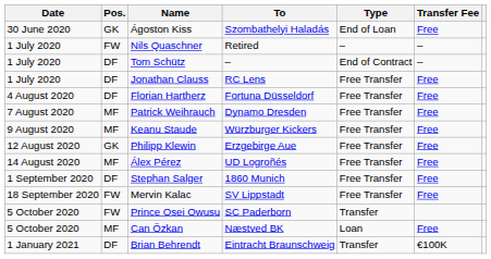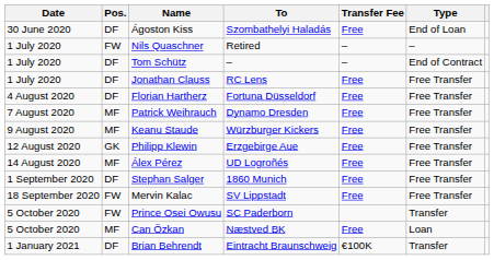 <table class="wikitable">
 <tr>
 <th>Date</th>
 <th>Pos.</th>
 <th>Name</th>
 <th>To</th>
+<th>Transfer Fee</th>
 <th>Type</th>
-<th>Transfer Fee</th>
 <th></th>
 </tr>
 <tr>
 <td>30 June 2020</td>
-<td>GK</td>
+<td>DF</td>
 <td> Ágoston Kiss</td>
 <td> <a href='#'>Szombathelyi Haladás</a></td>
+<td><a href='#'>Free</a></td>
 <td>End of Loan</td>
-<td><a href='#'>Free</a></td>
 <td></td>
 </tr>
 <tr>
 <td>1 July 2020</td>
 <td>FW</td>
 <td> <a href='#'>Nils Quaschner</a></td>
 <td>Retired</td>
 <td>–</td>
 <td>–</td>
 <td></td>
 </tr>
 <tr>
 <td>1 July 2020</td>
 <td>DF</td>
 <td> <a href='#'>Tom Schütz</a></td>
 <td>–</td>
+<td>–</td>
 <td>End of Contract</td>
-<td>–</td>
 <td></td>
 </tr>
 <tr>
 <td>1 July 2020</td>
 <td>DF</td>
 <td> <a href='#'>Jonathan Clauss</a></td>
 <td> <a href='#'>RC Lens</a></td>
+<td><a href='#'>Free</a></td>
 <td>Free Transfer</td>
-<td><a href='#'>Free</a></td>
 <td></td>
 </tr>
 <tr>
 <td>4 August 2020</td>
 <td>DF</td>
 <td> <a href='#'>Florian Hartherz</a></td>
 <td><a href='#'>Fortuna Düsseldorf</a></td>
+<td><a href='#'>Free</a></td>
 <td>Free Transfer</td>
-<td><a href='#'>Free</a></td>
 <td></td>
 </tr>
 <tr>
 <td>7 August 2020</td>
 <td>MF</td>
 <td> <a href='#'>Patrick Weihrauch</a></td>
 <td><a href='#'>Dynamo Dresden</a></td>
+<td><a href='#'>Free</a></td>
 <td>Free Transfer</td>
-<td><a href='#'>Free</a></td>
 <td></td>
 </tr>
 <tr>
 <td>9 August 2020</td>
 <td>MF</td>
 <td> <a href='#'>Keanu Staude</a></td>
 <td><a href='#'>Würzburger Kickers</a></td>
+<td><a href='#'>Free</a></td>
 <td>Free Transfer</td>
-<td><a href='#'>Free</a></td>
 <td></td>
 </tr>
 <tr>
 <td>12 August 2020</td>
 <td>GK</td>
 <td> <a href='#'>Philipp Klewin</a></td>
 <td><a href='#'>Erzgebirge Aue</a></td>
+<td><a href='#'>Free</a></td>
 <td>Free Transfer</td>
-<td><a href='#'>Free</a></td>
 <td></td>
 </tr>
 <tr>
 <td>14 August 2020</td>
 <td>MF</td>
 <td> <a href='#'>Álex Pérez</a></td>
 <td> <a href='#'>UD Logroñés</a></td>
+<td><a href='#'>Free</a></td>
 <td>Free Transfer</td>
-<td><a href='#'>Free</a></td>
 <td></td>
 </tr>
 <tr>
 <td>1 September 2020</td>
 <td>DF</td>
 <td> <a href='#'>Stephan Salger</a></td>
 <td><a href='#'>1860 Munich</a></td>
+<td><a href='#'>Free</a></td>
 <td>Free Transfer</td>
-<td><a href='#'>Free</a></td>
 <td></td>
 </tr>
 <tr>
 <td>18 September 2020</td>
 <td>FW</td>
 <td> Mervin Kalac</td>
 <td><a href='#'>SV Lippstadt</a></td>
+<td><a href='#'>Free</a></td>
 <td>Free Transfer</td>
-<td><a href='#'>Free</a></td>
 <td></td>
 </tr>
 <tr>
 <td>5 October 2020</td>
 <td>FW</td>
 <td> <a href='#'>Prince Osei Owusu</a></td>
 <td><a href='#'>SC Paderborn</a></td>
+<td></td>
 <td>Transfer</td>
-<td></td>
 <td></td>
 </tr>
 <tr>
 <td>5 October 2020</td>
 <td>MF</td>
 <td> <a href='#'>Can Özkan</a></td>
 <td> <a href='#'>Næstved BK</a></td>
+<td><a href='#'>Free</a></td>
 <td>Loan</td>
-<td><a href='#'>Free</a></td>
 <td></td>
 </tr>
 <tr>
 <td>1 January 2021</td>
 <td>DF</td>
 <td> <a href='#'>Brian Behrendt</a></td>
 <td><a href='#'>Eintracht Braunschweig</a></td>
+<td>€100K</td>
 <td>Transfer</td>
-<td>€100K</td>
 <td></td>
 </tr>
 </table>
